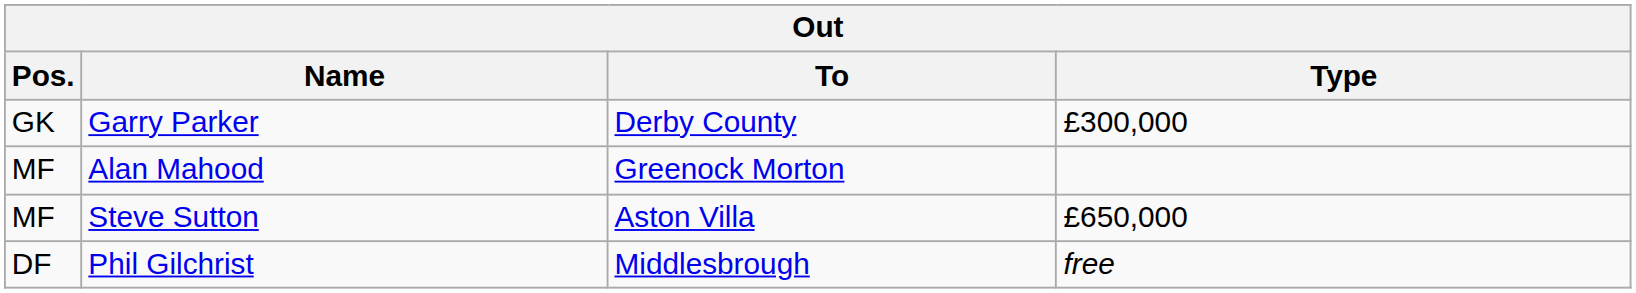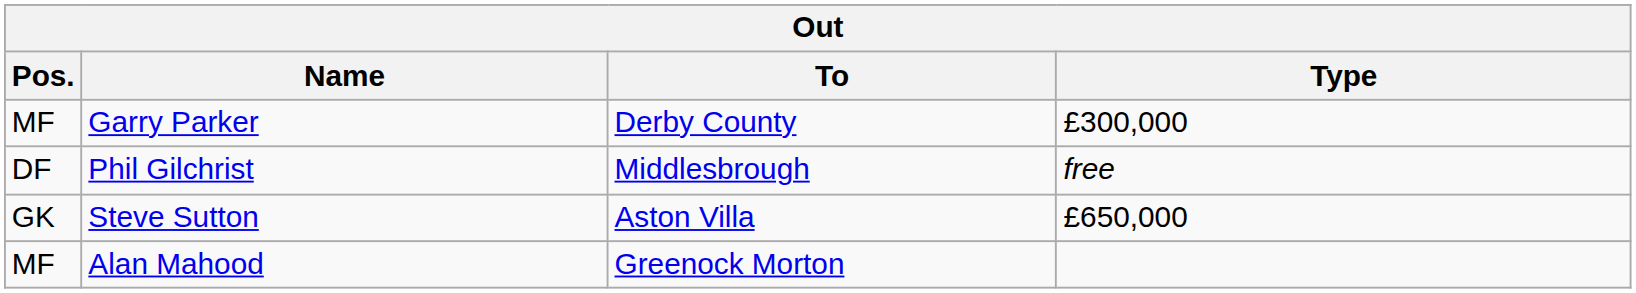 <table class="wikitable" style="font-size:100%;width:99%;">
 <tr>
 <th colspan="4">Out</th>
 </tr>
 <tr>
 <th width=3%>Pos.</th>
 <th width=33%>Name</th>
 <th width=28%>To</th>
 <th width=36%>Type</th>
 </tr>
 <tr>
-<td>GK</td>
+<td>MF</td>
 <td><a href='#'>Garry Parker</a></td>
 <td><a href='#'>Derby County</a></td>
 <td>£300,000</td>
+</tr>
+<tr>
+<td>DF</td>
+<td><a href='#'>Phil Gilchrist</a></td>
+<td><a href='#'>Middlesbrough</a></td>
+<td><em>free</em></td>
+</tr>
+<tr>
+<td>GK</td>
+<td><a href='#'>Steve Sutton</a></td>
+<td><a href='#'>Aston Villa</a></td>
+<td>£650,000</td>
 </tr>
 <tr>
 <td>MF</td>
 <td><a href='#'>Alan Mahood</a></td>
 <td><a href='#'>Greenock Morton</a></td>
 <td></td>
 </tr>
-<tr>
-<td>MF</td>
-<td><a href='#'>Steve Sutton</a></td>
-<td><a href='#'>Aston Villa</a></td>
-<td>£650,000</td>
-</tr>
-<tr>
-<td>DF</td>
-<td><a href='#'>Phil Gilchrist</a></td>
-<td><a href='#'>Middlesbrough</a></td>
-<td><em>free</em></td>
-</tr>
 </table>
